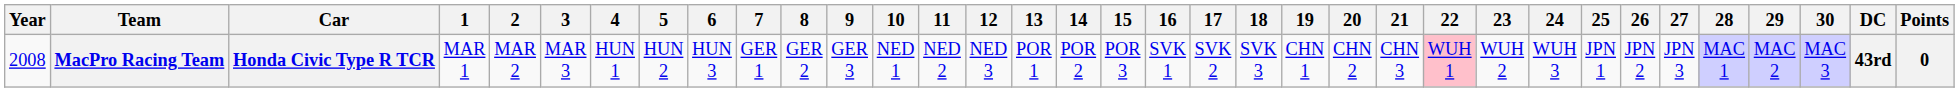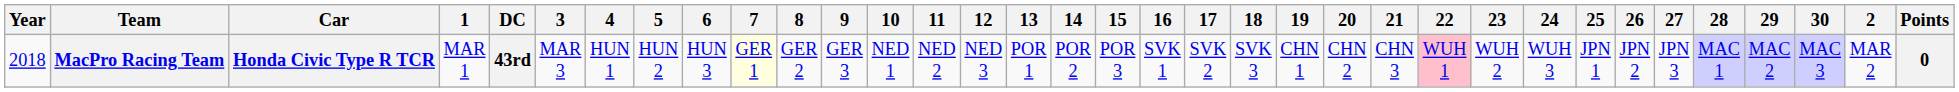 <table class="wikitable" style="text-align:center; font-size:85%">
 <tr>
 <th>Year</th>
 <th>Team</th>
 <th>Car</th>
 <th>1</th>
-<th>2</th>
+<th>DC</th>
 <th>3</th>
 <th>4</th>
 <th>5</th>
 <th>6</th>
 <th>7</th>
 <th>8</th>
 <th>9</th>
 <th>10</th>
 <th>11</th>
 <th>12</th>
 <th>13</th>
 <th>14</th>
 <th>15</th>
 <th>16</th>
 <th>17</th>
 <th>18</th>
 <th>19</th>
 <th>20</th>
 <th>21</th>
 <th>22</th>
 <th>23</th>
 <th>24</th>
 <th>25</th>
 <th>26</th>
 <th>27</th>
 <th>28</th>
 <th>29</th>
 <th>30</th>
-<th>DC</th>
+<th>2</th>
 <th>Points</th>
 </tr>
 <tr>
-<td><a href='#'>2008</a></td>
+<td><a href='#'>2018</a></td>
 <th><a href='#'>MacPro Racing Team</a></th>
 <th><a href='#'>Honda Civic Type R TCR</a></th>
 <td><a href='#'>MAR<br>1</a></td>
-<td><a href='#'>MAR<br>2</a></td>
+<th>43rd</th>
 <td><a href='#'>MAR<br>3</a></td>
 <td><a href='#'>HUN<br>1</a></td>
 <td><a href='#'>HUN<br>2</a></td>
 <td><a href='#'>HUN<br>3</a></td>
-<td><a href='#'>GER<br>1</a></td>
+<td style="background: lightyellow;"><a href='#'>GER<br>1</a></td>
 <td><a href='#'>GER<br>2</a></td>
 <td><a href='#'>GER<br>3</a></td>
 <td><a href='#'>NED<br>1</a></td>
 <td><a href='#'>NED<br>2</a></td>
 <td><a href='#'>NED<br>3</a></td>
 <td><a href='#'>POR<br>1</a></td>
 <td><a href='#'>POR<br>2</a></td>
 <td><a href='#'>POR<br>3</a></td>
 <td><a href='#'>SVK<br>1</a></td>
 <td><a href='#'>SVK<br>2</a></td>
 <td><a href='#'>SVK<br>3</a></td>
 <td><a href='#'>CHN<br>1</a></td>
 <td><a href='#'>CHN<br>2</a></td>
 <td><a href='#'>CHN<br>3</a></td>
 <td style="background: pink;"><a href='#'>WUH<br>1</a></td>
 <td><a href='#'>WUH<br>2</a></td>
 <td><a href='#'>WUH<br>3</a></td>
 <td><a href='#'>JPN<br>1</a></td>
 <td><a href='#'>JPN<br>2</a></td>
 <td><a href='#'>JPN<br>3</a></td>
 <td style="background:#CFCFFF;"><a href='#'>MAC<br>1</a><br></td>
 <td style="background:#CFCFFF;"><a href='#'>MAC<br>2</a><br></td>
 <td style="background:#CFCFFF;"><a href='#'>MAC<br>3</a><br></td>
-<th>43rd</th>
+<td><a href='#'>MAR<br>2</a></td>
 <th>0</th>
 </tr>
 </table>
